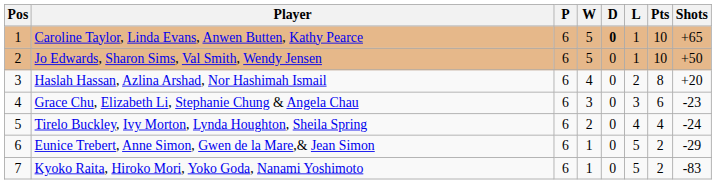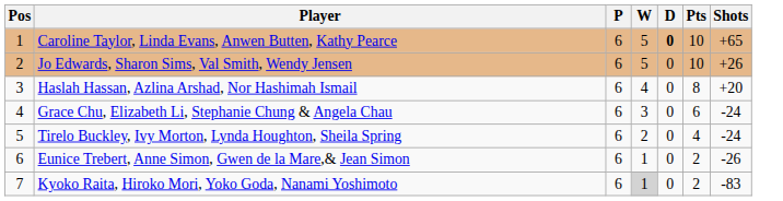 <table class="wikitable" style="font-size: 100%">
 <tr>
 <th width=20>Pos</th>
 <th width=600>Player</th>
 <th width=20>P</th>
 <th width=20>W</th>
 <th width=20>D</th>
-<th width=20>L</th>
 <th width=20>Pts</th>
 <th width=30>Shots</th>
 </tr>
 <tr align=center style="background: #E6B88A;">
 <td>1</td>
 <td align="left"> <a href='#'>Caroline Taylor</a>, <a href='#'>Linda Evans</a>, <a href='#'>Anwen Butten</a>, <a href='#'>Kathy Pearce</a></td>
 <td>6</td>
 <td>5</td>
 <td><strong>0</strong></td>
-<td>1</td>
 <td>10</td>
 <td>+65</td>
 </tr>
 <tr align=center style="background: #E6B88A;">
 <td>2</td>
 <td align="left"> <a href='#'>Jo Edwards</a>, <a href='#'>Sharon Sims</a>, <a href='#'>Val Smith</a>, <a href='#'>Wendy Jensen</a></td>
 <td>6</td>
 <td>5</td>
 <td>0</td>
-<td>1</td>
 <td>10</td>
-<td>+50</td>
+<td>+26</td>
 </tr>
 <tr align=center>
 <td>3</td>
 <td align="left"> <a href='#'>Haslah Hassan</a>, <a href='#'>Azlina Arshad</a>, <a href='#'>Nor Hashimah Ismail</a></td>
 <td>6</td>
 <td>4</td>
 <td>0</td>
-<td>2</td>
 <td>8</td>
 <td>+20</td>
 </tr>
 <tr align=center>
 <td>4</td>
 <td align="left"> <a href='#'>Grace Chu</a>, <a href='#'>Elizabeth Li</a>, <a href='#'>Stephanie Chung</a> & <a href='#'>Angela Chau</a></td>
 <td>6</td>
 <td>3</td>
 <td>0</td>
-<td>3</td>
 <td>6</td>
-<td>-23</td>
+<td>-24</td>
 </tr>
 <tr align=center>
 <td>5</td>
 <td align="left"> <a href='#'>Tirelo Buckley</a>, <a href='#'>Ivy Morton</a>, <a href='#'>Lynda Houghton</a>, <a href='#'>Sheila Spring</a></td>
 <td>6</td>
 <td>2</td>
 <td>0</td>
-<td>4</td>
 <td>4</td>
 <td>-24</td>
 </tr>
 <tr align=center>
 <td>6</td>
 <td align="left"> <a href='#'>Eunice Trebert</a>, <a href='#'>Anne Simon</a>, <a href='#'>Gwen de la Mare</a>,& <a href='#'>Jean Simon</a></td>
 <td>6</td>
 <td>1</td>
 <td>0</td>
-<td>5</td>
 <td>2</td>
-<td>-29</td>
+<td>-26</td>
 </tr>
 <tr align=center>
 <td>7</td>
 <td align="left"> <a href='#'>Kyoko Raita</a>, <a href='#'>Hiroko Mori</a>, <a href='#'>Yoko Goda</a>, <a href='#'>Nanami Yoshimoto</a></td>
 <td>6</td>
-<td>1</td>
+<td style="background: lightgrey;">1</td>
 <td>0</td>
-<td>5</td>
 <td>2</td>
 <td>-83</td>
 </tr>
 </table>
